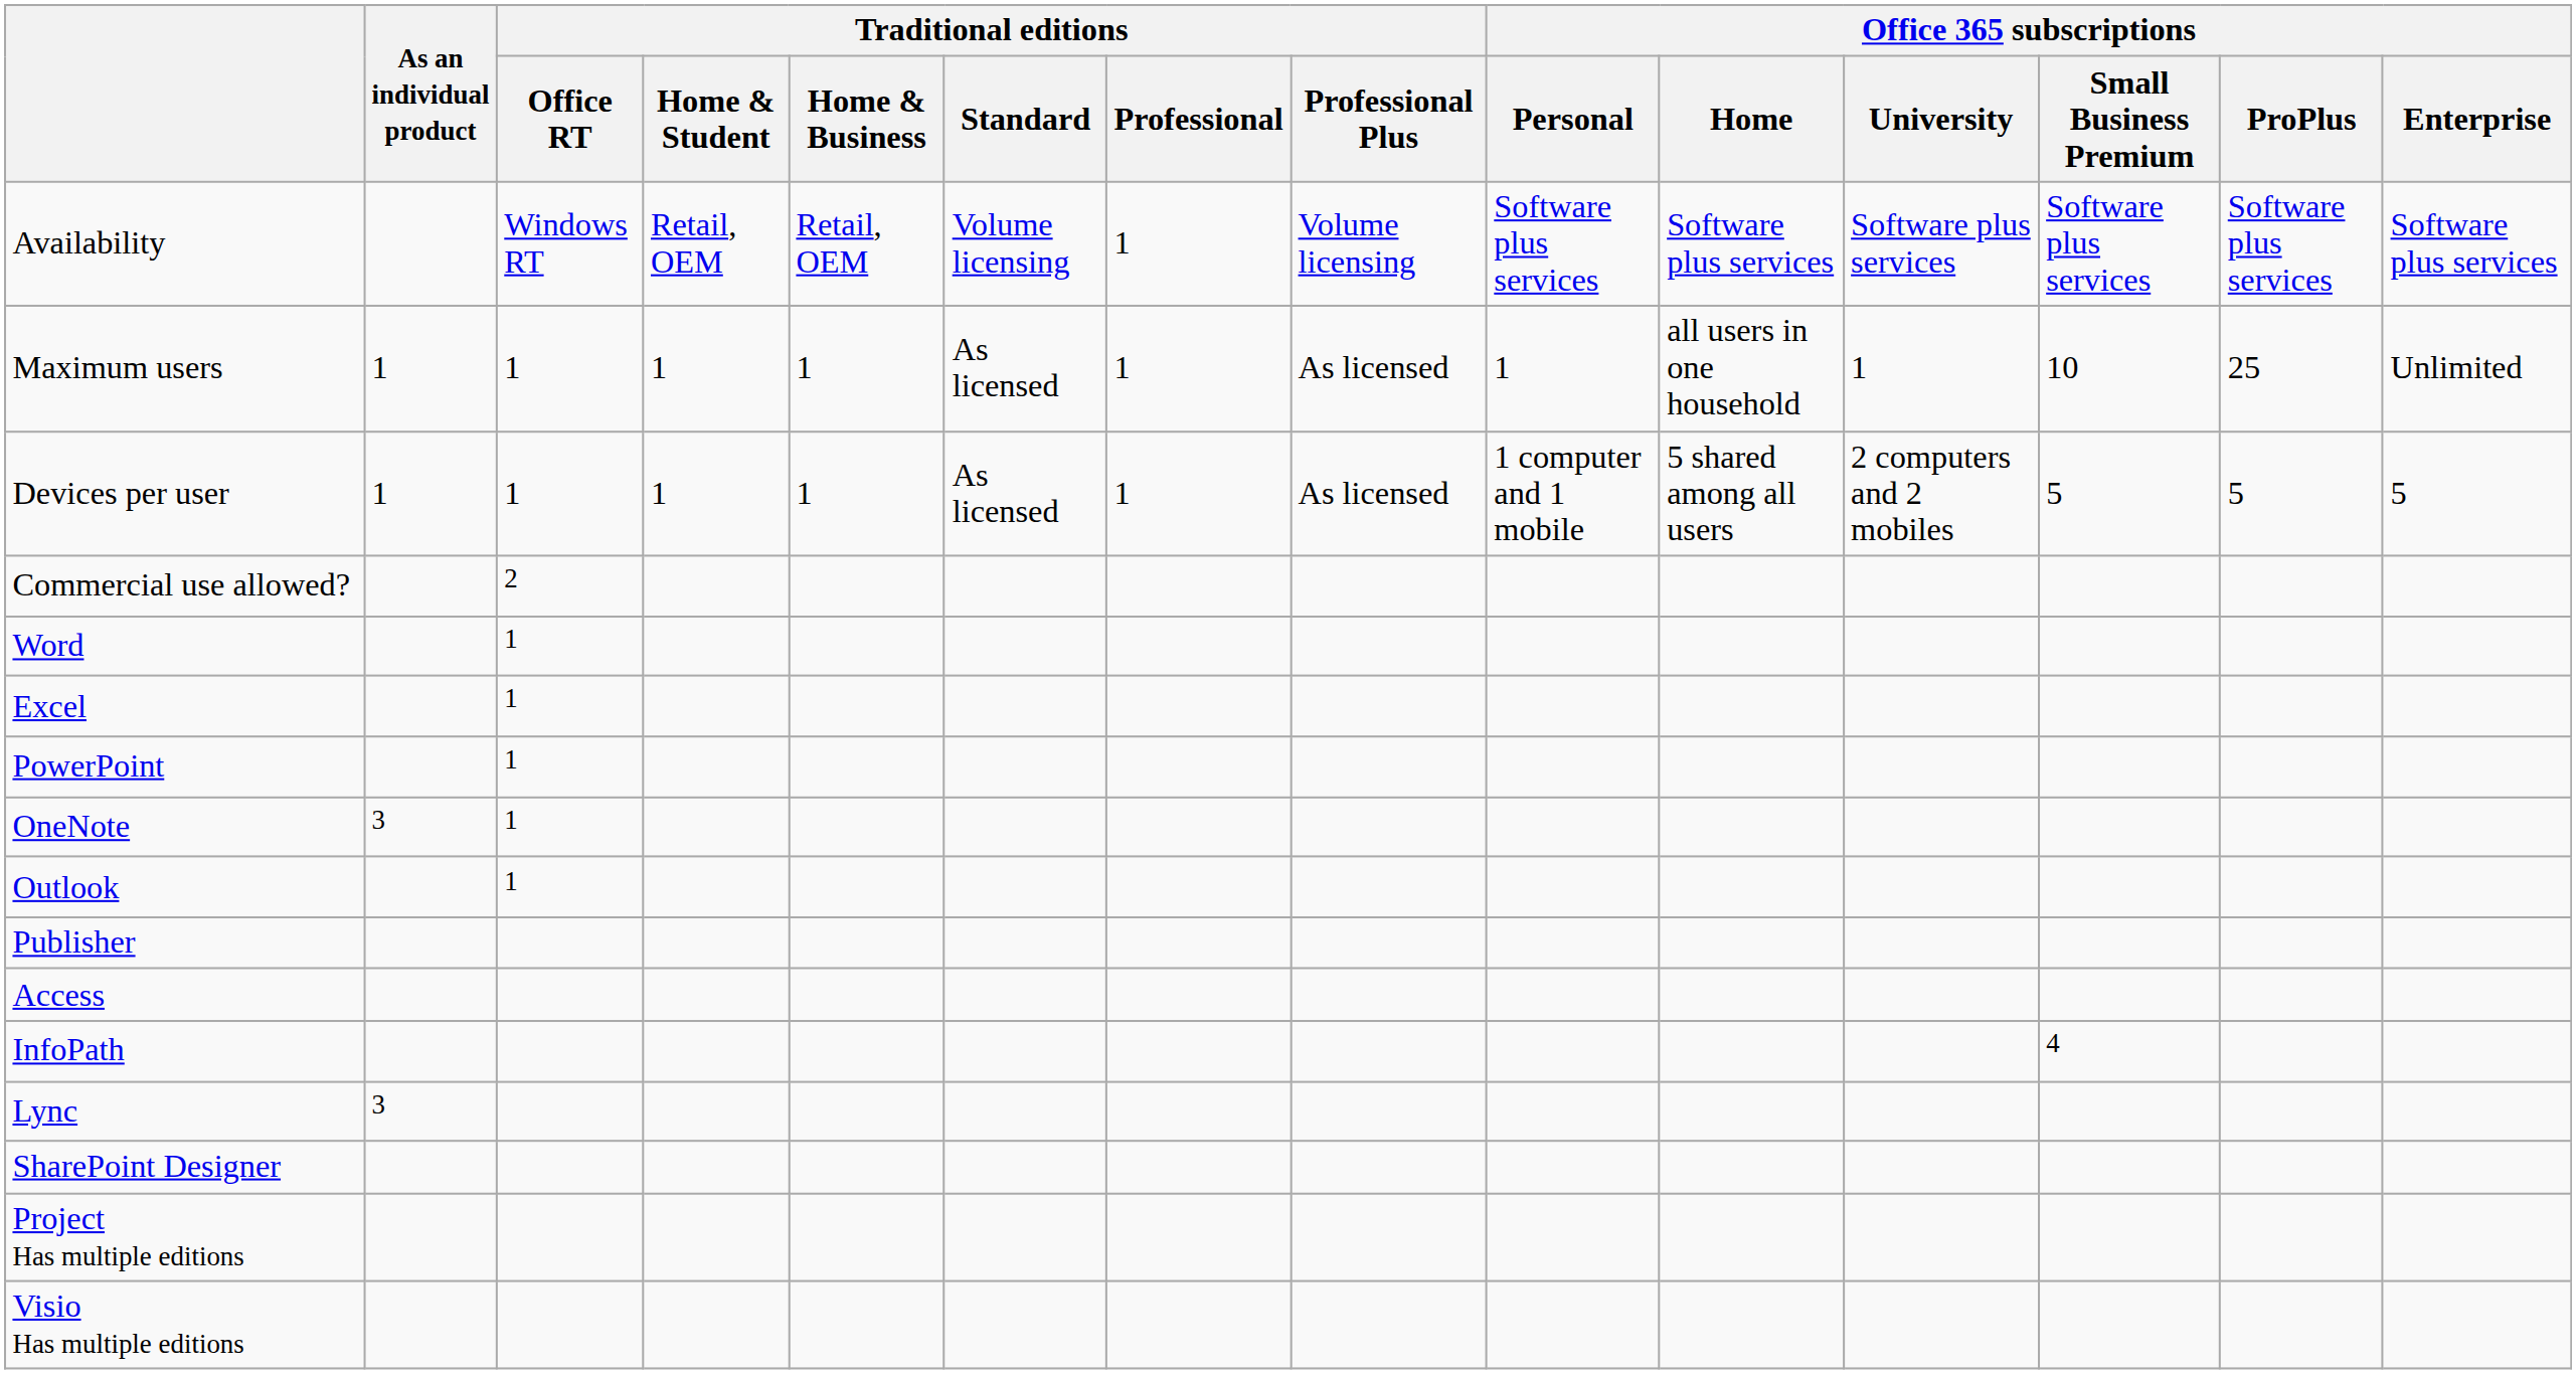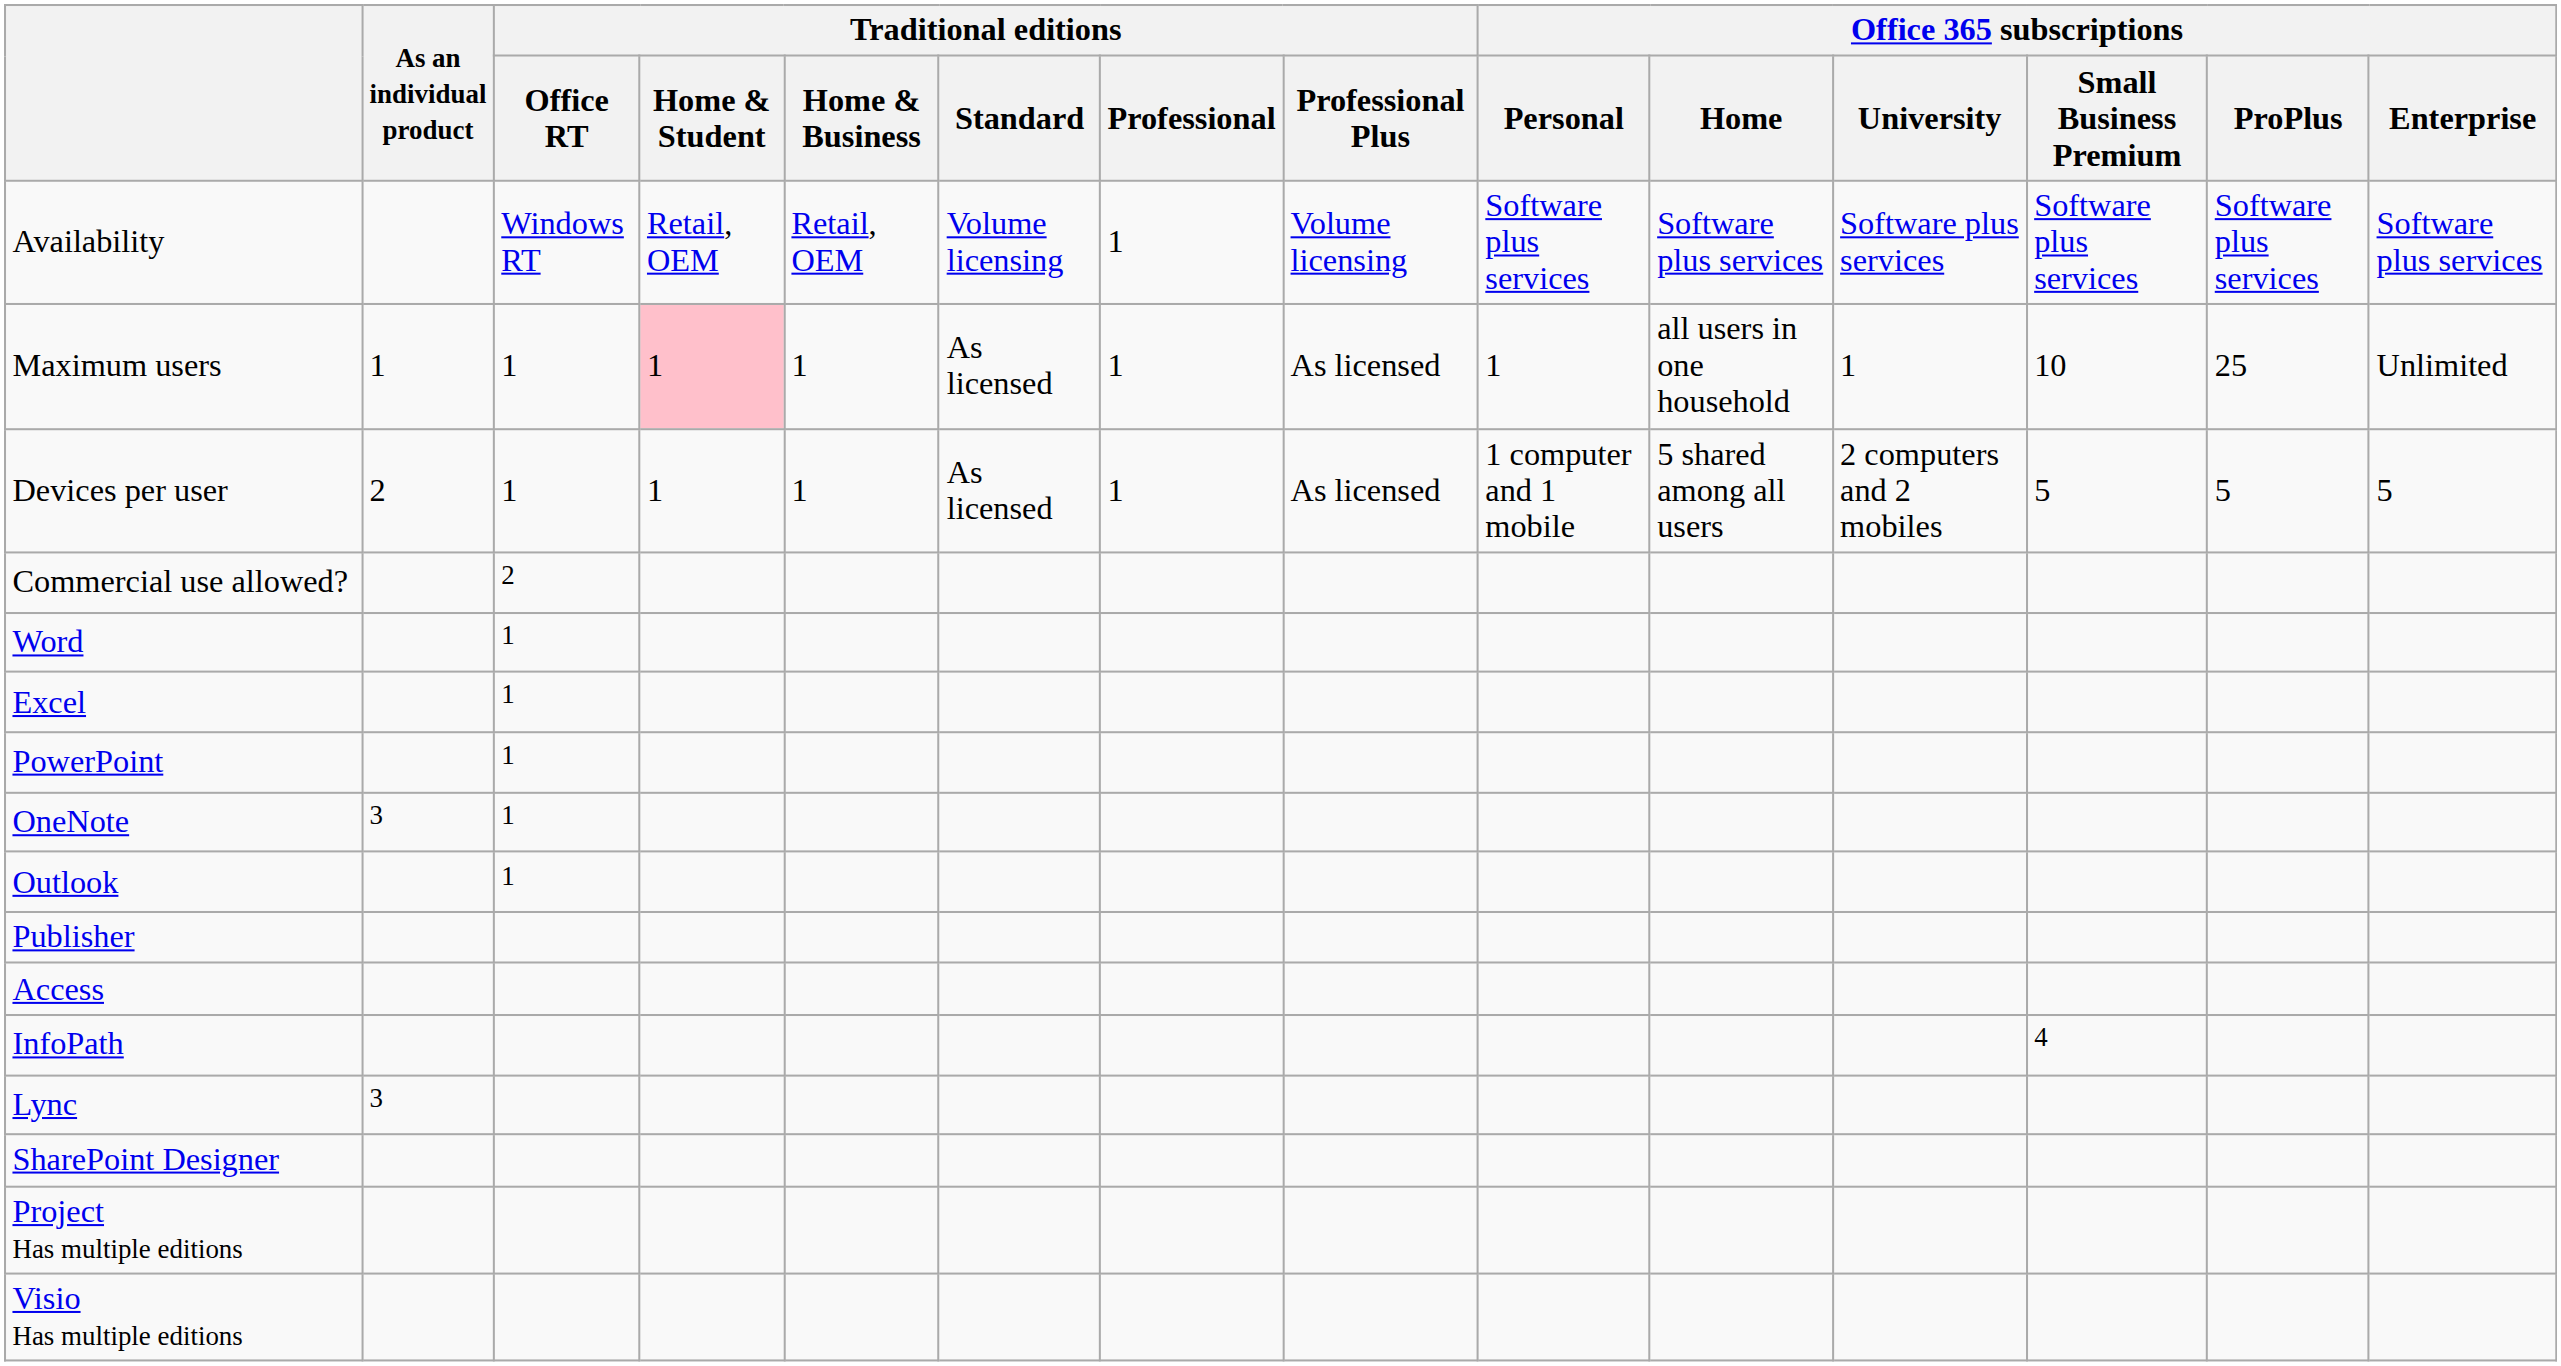 <table class="wikitable" style="margin:auto;">
 <tr>
 <th rowspan="2" style="text-align:center; width:14%;"> </th>
 <th rowspan="2" style="text-align:center;"><small>As an<br>individual<br>product</small></th>
 <th colspan="6" style="text-align:center;">Traditional editions</th>
 <th colspan="6" style="text-align:center;"><a href='#'>Office 365</a> subscriptions</th>
 </tr>
 <tr>
 <th style="text-align:center">Office RT</th>
 <th style="text-align:center">Home & Student</th>
 <th style="text-align:center">Home & Business</th>
 <th style="text-align:center">Standard</th>
 <th style="text-align:center">Professional</th>
 <th style="text-align:center">Professional Plus</th>
 <th style="text-align:center">Personal</th>
 <th style="text-align:center">Home</th>
 <th style="text-align:center">University</th>
 <th style="text-align:center">Small Business Premium</th>
 <th style="text-align:center">ProPlus</th>
 <th style="text-align:center">Enterprise</th>
 </tr>
 <tr>
 <td>Availability</td>
 <td></td>
 <td><a href='#'>Windows RT</a></td>
 <td><a href='#'>Retail</a>, <a href='#'>OEM</a></td>
 <td><a href='#'>Retail</a>, <a href='#'>OEM</a></td>
 <td><a href='#'>Volume licensing</a></td>
 <td>1</td>
 <td><a href='#'>Volume licensing</a></td>
 <td><a href='#'>Software plus services</a></td>
 <td><a href='#'>Software plus services</a></td>
 <td><a href='#'>Software plus services</a></td>
 <td><a href='#'>Software plus services</a></td>
 <td><a href='#'>Software plus services</a></td>
 <td><a href='#'>Software plus services</a></td>
 </tr>
 <tr>
 <td>Maximum users</td>
 <td>1</td>
 <td>1</td>
-<td>1</td>
+<td style="background: pink;">1</td>
 <td>1</td>
 <td>As licensed</td>
 <td>1</td>
 <td>As licensed</td>
 <td>1</td>
 <td>all users in one household</td>
 <td>1</td>
 <td>10</td>
 <td>25</td>
 <td>Unlimited</td>
 </tr>
 <tr>
 <td>Devices per user</td>
-<td>1</td>
+<td>2</td>
 <td>1</td>
 <td>1</td>
 <td>1</td>
 <td>As licensed</td>
 <td>1</td>
 <td>As licensed</td>
 <td>1 computer and 1 mobile</td>
 <td>5 shared among all users</td>
 <td>2 computers and 2 mobiles</td>
 <td>5</td>
 <td>5</td>
 <td>5</td>
 </tr>
 <tr>
 <td>Commercial use allowed?</td>
 <td></td>
 <td><sup>2</sup></td>
 <td></td>
 <td></td>
 <td></td>
 <td></td>
 <td></td>
 <td></td>
 <td></td>
 <td></td>
 <td></td>
 <td></td>
 <td></td>
 </tr>
 <tr>
 <td><a href='#'>Word</a></td>
 <td></td>
 <td><sup>1</sup></td>
 <td></td>
 <td></td>
 <td></td>
 <td></td>
 <td></td>
 <td></td>
 <td></td>
 <td></td>
 <td></td>
 <td></td>
 <td></td>
 </tr>
 <tr>
 <td><a href='#'>Excel</a></td>
 <td></td>
 <td><sup>1</sup></td>
 <td></td>
 <td></td>
 <td></td>
 <td></td>
 <td></td>
 <td></td>
 <td></td>
 <td></td>
 <td></td>
 <td></td>
 <td></td>
 </tr>
 <tr>
 <td><a href='#'>PowerPoint</a></td>
 <td></td>
 <td><sup>1</sup></td>
 <td></td>
 <td></td>
 <td></td>
 <td></td>
 <td></td>
 <td></td>
 <td></td>
 <td></td>
 <td></td>
 <td></td>
 <td></td>
 </tr>
 <tr>
 <td><a href='#'>OneNote</a></td>
 <td><sup>3</sup></td>
 <td><sup>1</sup></td>
 <td></td>
 <td></td>
 <td></td>
 <td></td>
 <td></td>
 <td></td>
 <td></td>
 <td></td>
 <td></td>
 <td></td>
 <td></td>
 </tr>
 <tr>
 <td><a href='#'>Outlook</a></td>
 <td></td>
 <td><sup>1</sup></td>
 <td></td>
 <td></td>
 <td></td>
 <td></td>
 <td></td>
 <td></td>
 <td></td>
 <td></td>
 <td></td>
 <td></td>
 <td></td>
 </tr>
 <tr>
 <td><a href='#'>Publisher</a></td>
 <td></td>
 <td></td>
 <td></td>
 <td></td>
 <td></td>
 <td></td>
 <td></td>
 <td></td>
 <td></td>
 <td></td>
 <td></td>
 <td></td>
 <td></td>
 </tr>
 <tr>
 <td><a href='#'>Access</a></td>
 <td></td>
 <td></td>
 <td></td>
 <td></td>
 <td></td>
 <td></td>
 <td></td>
 <td></td>
 <td></td>
 <td></td>
 <td></td>
 <td></td>
 <td></td>
 </tr>
 <tr>
 <td><a href='#'>InfoPath</a></td>
 <td></td>
 <td></td>
 <td></td>
 <td></td>
 <td></td>
 <td></td>
 <td></td>
 <td></td>
 <td></td>
 <td></td>
 <td><sup>4</sup></td>
 <td></td>
 <td></td>
 </tr>
 <tr>
 <td><a href='#'>Lync</a></td>
 <td><sup>3</sup></td>
 <td></td>
 <td></td>
 <td></td>
 <td></td>
 <td></td>
 <td></td>
 <td></td>
 <td></td>
 <td></td>
 <td></td>
 <td></td>
 <td></td>
 </tr>
 <tr>
 <td><a href='#'>SharePoint Designer</a></td>
 <td></td>
 <td></td>
 <td></td>
 <td></td>
 <td></td>
 <td></td>
 <td></td>
 <td></td>
 <td></td>
 <td></td>
 <td></td>
 <td></td>
 <td></td>
 </tr>
 <tr>
 <td><a href='#'>Project</a><br><small>Has multiple editions</small></td>
 <td></td>
 <td></td>
 <td></td>
 <td></td>
 <td></td>
 <td></td>
 <td></td>
 <td></td>
 <td></td>
 <td></td>
 <td></td>
 <td></td>
 <td></td>
 </tr>
 <tr>
 <td><a href='#'>Visio</a><br><small>Has multiple editions</small></td>
 <td></td>
 <td></td>
 <td></td>
 <td></td>
 <td></td>
 <td></td>
 <td></td>
 <td></td>
 <td></td>
 <td></td>
 <td></td>
 <td></td>
 <td></td>
 </tr>
 </table>
